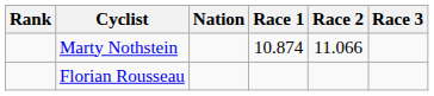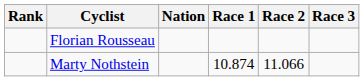 <table class="wikitable sortable" style="text-align:center">
 <tr>
 <th>Rank</th>
 <th>Cyclist</th>
 <th>Nation</th>
 <th>Race 1</th>
 <th>Race 2</th>
 <th>Race 3</th>
 </tr>
 <tr>
 <td></td>
+<td align=left><a href='#'>Florian Rousseau</a></td>
+<td align=left></td>
+<td></td>
+<td></td>
+<td></td>
+</tr>
+<tr>
+<td></td>
 <td align=left><a href='#'>Marty Nothstein</a></td>
 <td align=left></td>
 <td>10.874</td>
 <td>11.066</td>
 <td></td>
 </tr>
-<tr>
-<td></td>
-<td align=left><a href='#'>Florian Rousseau</a></td>
-<td align=left></td>
-<td></td>
-<td></td>
-<td></td>
-</tr>
 </table>
